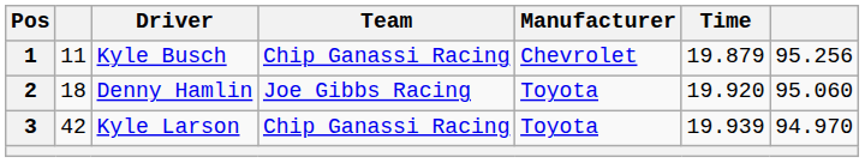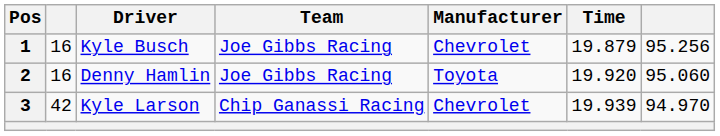 <table class="wikitable" style="font-size:95%">
 <tr>
 <th>Pos</th>
 <th></th>
 <th>Driver</th>
 <th>Team</th>
 <th>Manufacturer</th>
 <th>Time</th>
 <th></th>
 </tr>
 <tr>
 <th>1</th>
-<td>11</td>
+<td>16</td>
 <td><a href='#'>Kyle Busch</a></td>
-<td><a href='#'>Chip Ganassi Racing</a></td>
+<td><a href='#'>Joe Gibbs Racing</a></td>
 <td><a href='#'>Chevrolet</a></td>
 <td>19.879</td>
 <td>95.256</td>
 </tr>
 <tr>
 <th>2</th>
-<td>18</td>
+<td>16</td>
 <td><a href='#'>Denny Hamlin</a></td>
 <td><a href='#'>Joe Gibbs Racing</a></td>
 <td><a href='#'>Toyota</a></td>
 <td>19.920</td>
 <td>95.060</td>
 </tr>
 <tr>
 <th>3</th>
 <td>42</td>
 <td><a href='#'>Kyle Larson</a></td>
 <td><a href='#'>Chip Ganassi Racing</a></td>
-<td><a href='#'>Toyota</a></td>
+<td><a href='#'>Chevrolet</a></td>
 <td>19.939</td>
 <td>94.970</td>
 </tr>
 <tr>
 <th colspan="7"></th>
 </tr>
 </table>
